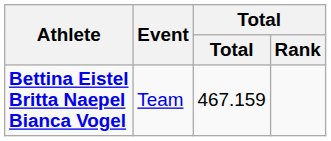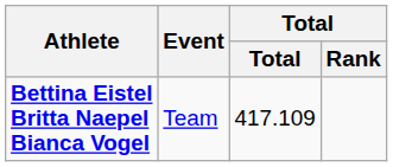 <table class=wikitable style="font-size:90%">
 <tr>
 <th rowspan="2">Athlete</th>
 <th rowspan="2">Event</th>
 <th colspan="2">Total</th>
 </tr>
 <tr>
 <th>Total</th>
 <th>Rank</th>
 </tr>
 <tr>
 <td><strong><a href='#'>Bettina Eistel</a></strong><br> <strong><a href='#'>Britta Naepel</a></strong><br> <strong><a href='#'>Bianca Vogel</a></strong></td>
 <td rowspan=4><a href='#'>Team</a></td>
-<td align="center">467.159</td>
+<td align="center">417.109</td>
 <td align="center"></td>
 </tr>
 </table>
